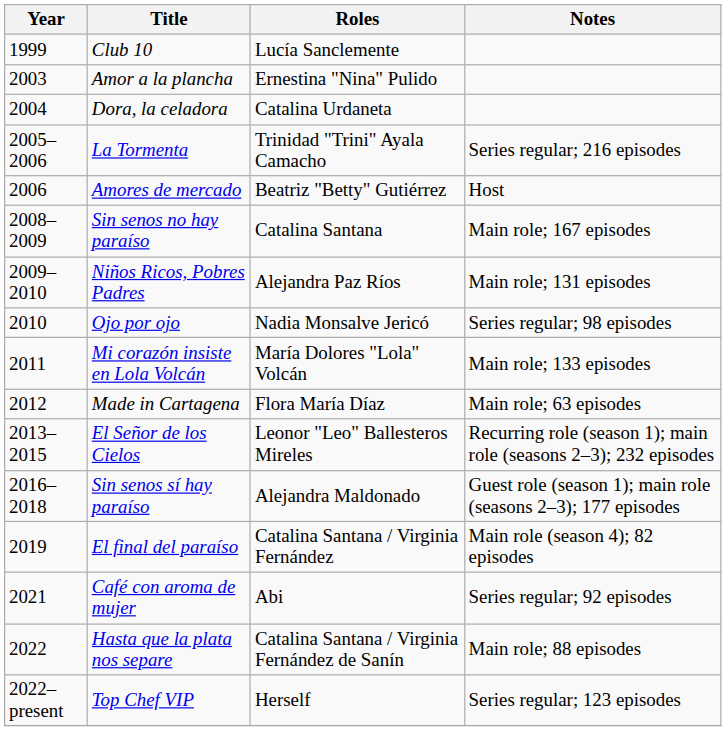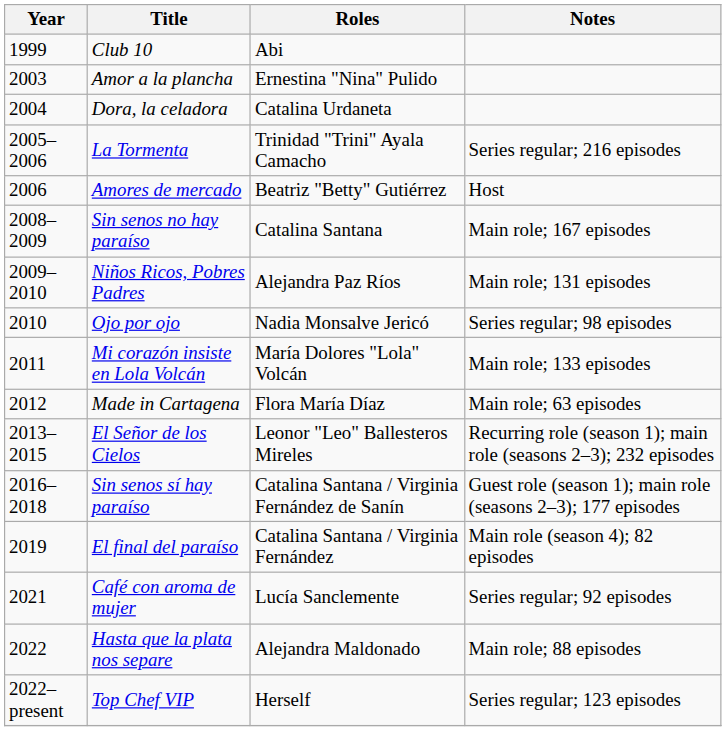 <table class="wikitable sortable">
 <tr>
 <th>Year</th>
 <th>Title</th>
 <th>Roles</th>
 <th>Notes</th>
 </tr>
 <tr>
 <td>1999</td>
 <td><em>Club 10</em></td>
-<td>Lucía Sanclemente</td>
+<td>Abi</td>
 <td></td>
 </tr>
 <tr>
 <td>2003</td>
 <td><em>Amor a la plancha</em></td>
 <td>Ernestina "Nina" Pulido</td>
 <td></td>
 </tr>
 <tr>
 <td>2004</td>
 <td><em>Dora, la celadora</em></td>
 <td>Catalina Urdaneta</td>
 <td></td>
 </tr>
 <tr>
 <td>2005–2006</td>
 <td><em><a href='#'>La Tormenta</a></em></td>
 <td>Trinidad "Trini" Ayala Camacho</td>
 <td>Series regular; 216 episodes</td>
 </tr>
 <tr>
 <td>2006</td>
 <td><em><a href='#'>Amores de mercado</a></em></td>
 <td>Beatriz "Betty" Gutiérrez</td>
 <td>Host</td>
 </tr>
 <tr>
 <td>2008–2009</td>
 <td><em><a href='#'>Sin senos no hay paraíso</a></em></td>
 <td>Catalina Santana</td>
 <td>Main role; 167 episodes</td>
 </tr>
 <tr>
 <td>2009–2010</td>
 <td><em><a href='#'>Niños Ricos, Pobres Padres</a></em></td>
 <td>Alejandra Paz Ríos</td>
 <td>Main role; 131 episodes</td>
 </tr>
 <tr>
 <td>2010</td>
 <td><em><a href='#'>Ojo por ojo</a></em></td>
 <td>Nadia Monsalve Jericó</td>
 <td>Series regular; 98 episodes</td>
 </tr>
 <tr>
 <td>2011</td>
 <td><em><a href='#'>Mi corazón insiste en Lola Volcán</a></em></td>
 <td>María Dolores "Lola" Volcán</td>
 <td>Main role; 133 episodes</td>
 </tr>
 <tr>
 <td>2012</td>
 <td><em>Made in Cartagena</em></td>
 <td>Flora María Díaz</td>
 <td>Main role; 63 episodes</td>
 </tr>
 <tr>
 <td>2013–2015</td>
 <td><em><a href='#'>El Señor de los Cielos</a></em></td>
 <td>Leonor "Leo" Ballesteros Mireles</td>
 <td>Recurring role (season 1); main role (seasons 2–3); 232 episodes</td>
 </tr>
 <tr>
 <td>2016–2018</td>
 <td><em><a href='#'>Sin senos sí hay paraíso</a></em></td>
-<td>Alejandra Maldonado</td>
+<td>Catalina Santana / Virginia Fernández de Sanín</td>
 <td>Guest role (season 1); main role (seasons 2–3); 177 episodes</td>
 </tr>
 <tr>
 <td>2019</td>
 <td><em><a href='#'>El final del paraíso</a></em></td>
 <td>Catalina Santana / Virginia Fernández</td>
 <td>Main role (season 4); 82 episodes</td>
 </tr>
 <tr>
 <td>2021</td>
 <td><em><a href='#'>Café con aroma de mujer</a></em></td>
-<td>Abi</td>
+<td>Lucía Sanclemente</td>
 <td>Series regular; 92 episodes</td>
 </tr>
 <tr>
 <td>2022</td>
 <td><em><a href='#'>Hasta que la plata nos separe</a></em></td>
-<td>Catalina Santana / Virginia Fernández de Sanín</td>
+<td>Alejandra Maldonado</td>
 <td>Main role; 88 episodes</td>
 </tr>
 <tr>
 <td>2022–present</td>
 <td><em><a href='#'>Top Chef VIP</a></em></td>
 <td>Herself</td>
 <td>Series regular; 123 episodes</td>
 </tr>
 <tr>
 </tr>
 </table>
